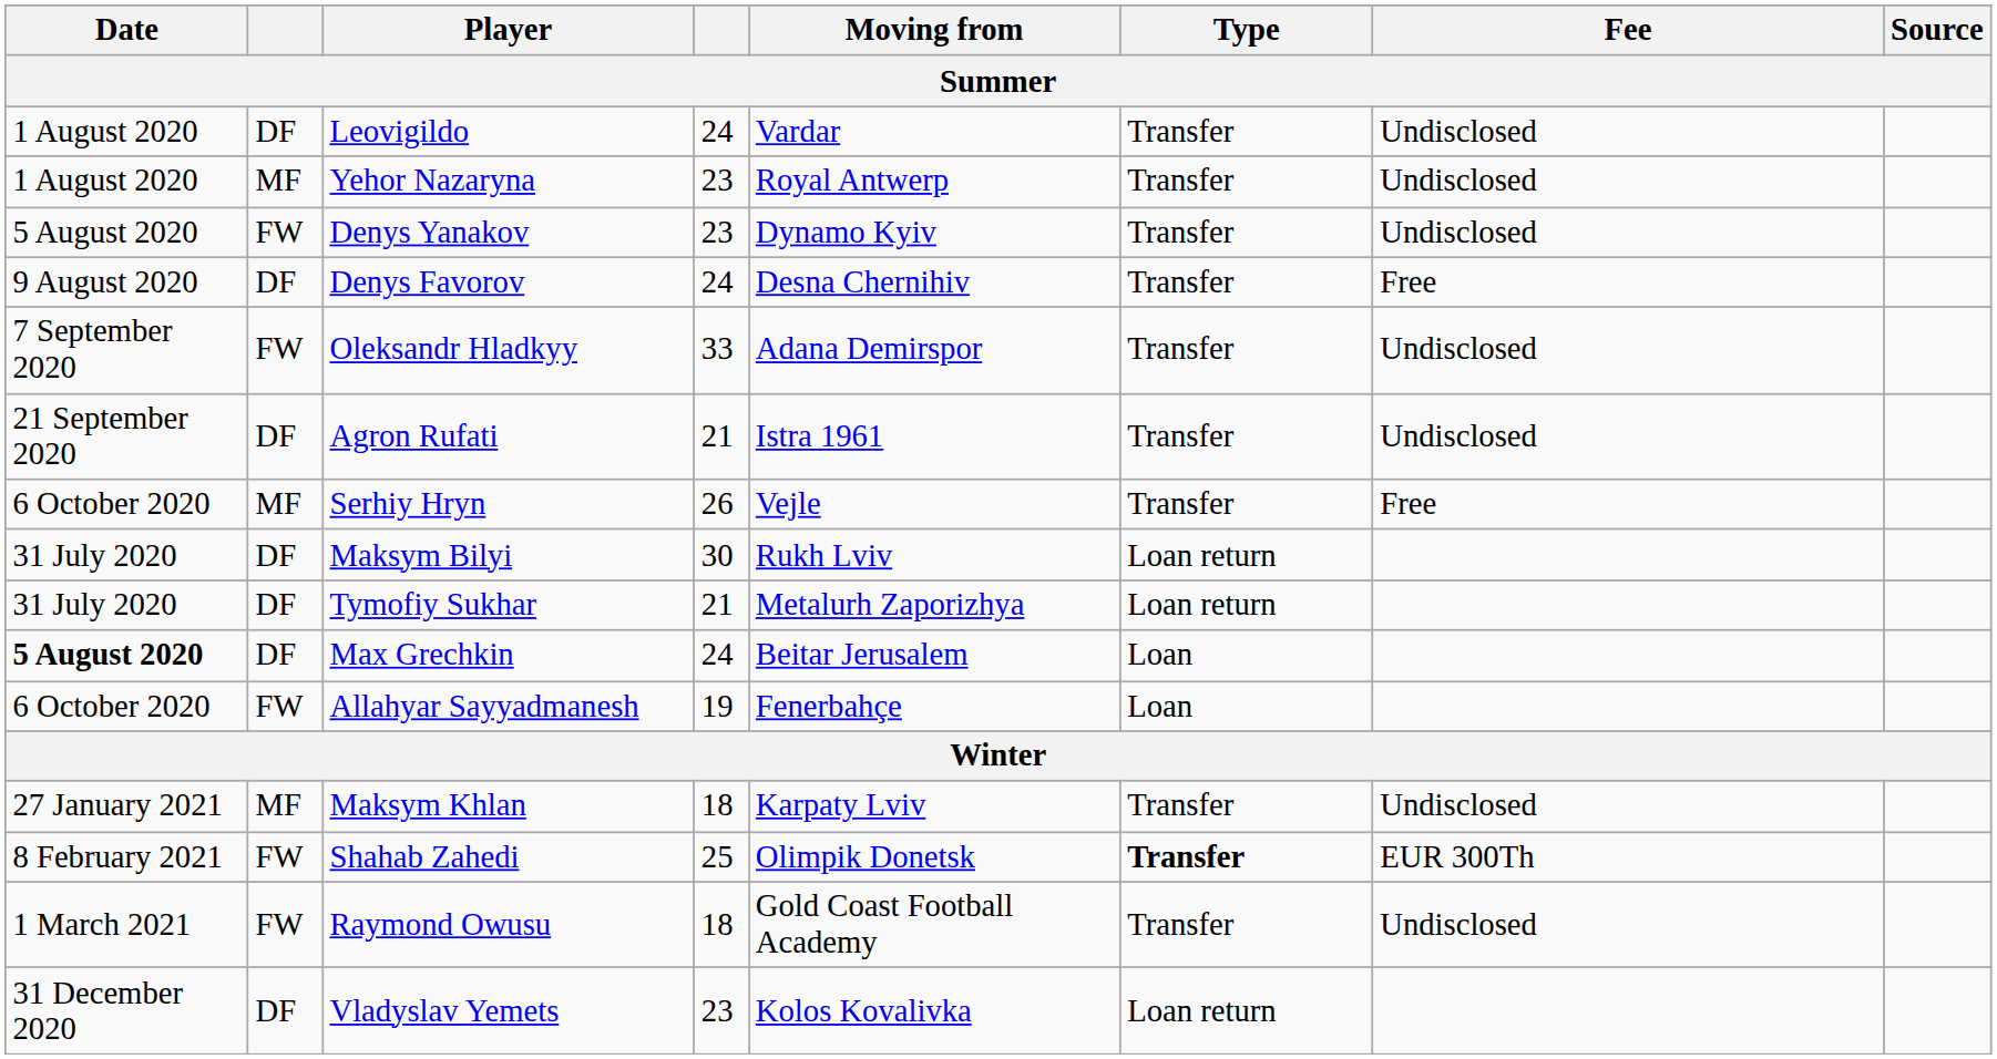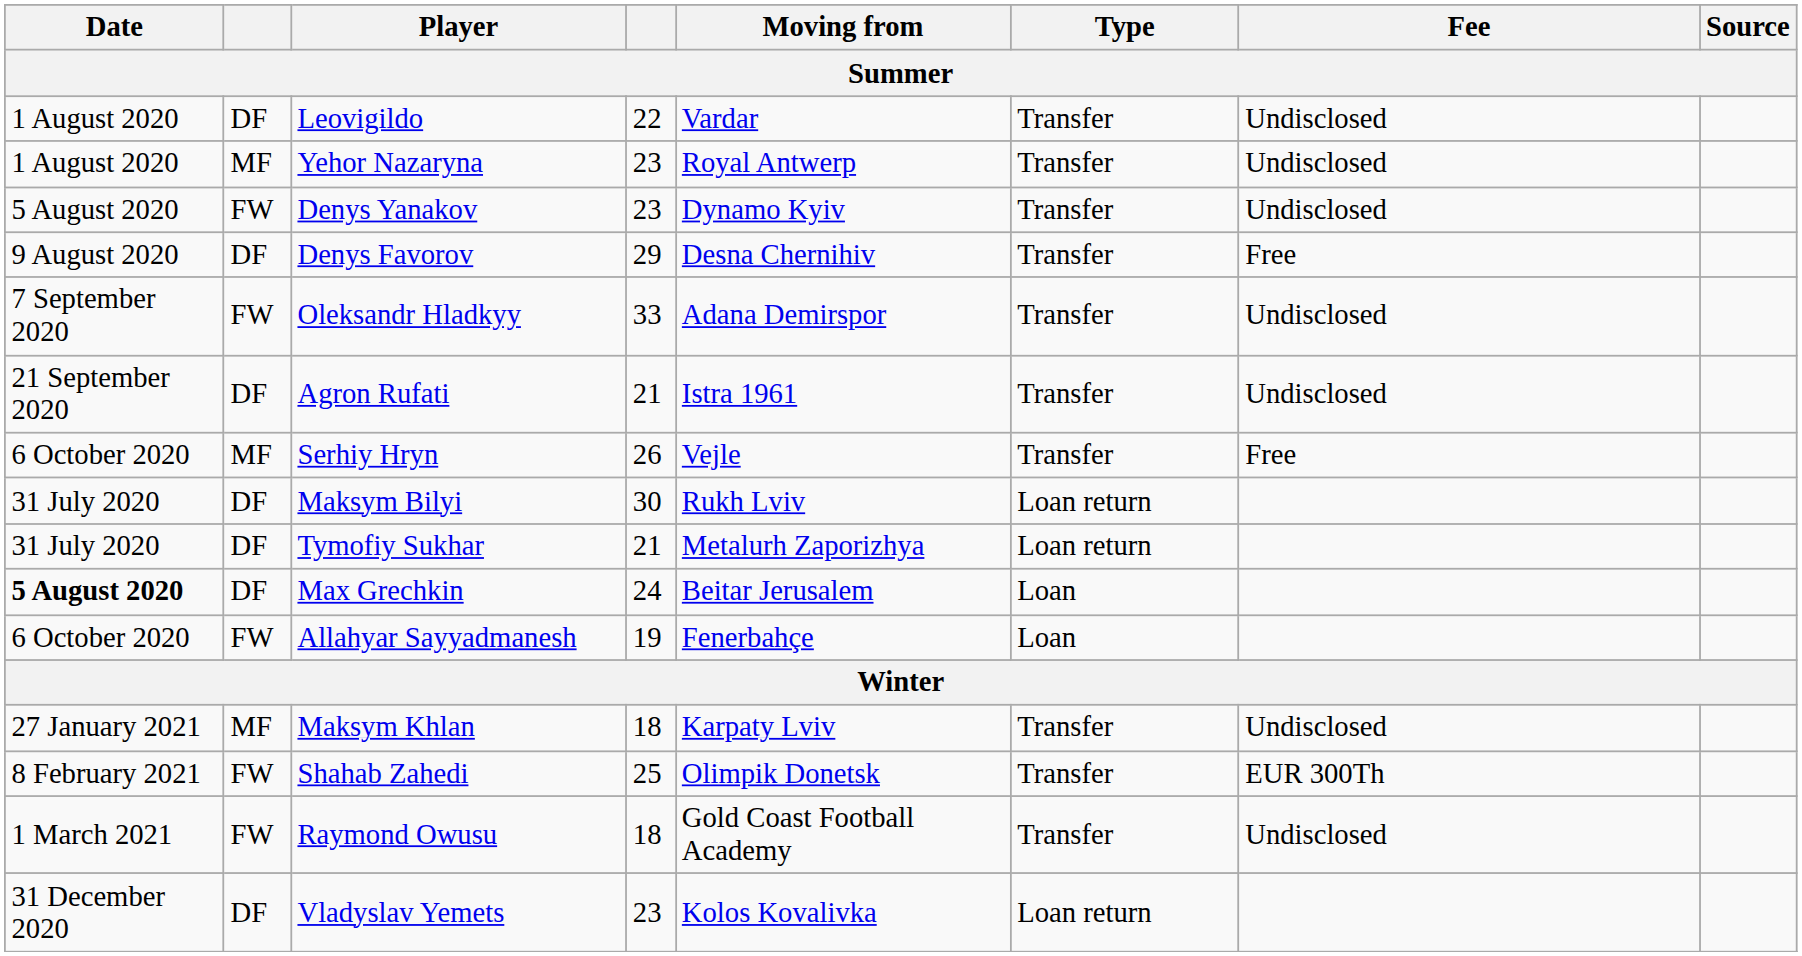 <table class="wikitable sortable">
 <tr>
 <th style="width:115px;">Date</th>
 <th style="width:30px;"></th>
 <th style="width:180px;">Player</th>
 <th style="width:20px;"></th>
 <th style="width:180px;">Moving from</th>
 <th style="width:120px;" class="unsortable">Type</th>
 <th style="width:250px;" class="unsortable">Fee</th>
 <th style="width:20px;">Source</th>
 </tr>
 <tr>
 <th colspan=8>Summer</th>
 </tr>
 <tr>
 <td>1 August 2020</td>
 <td>DF</td>
 <td> <a href='#'>Leovigildo</a></td>
-<td>24</td>
+<td>22</td>
 <td> <a href='#'>Vardar</a></td>
 <td>Transfer</td>
 <td>Undisclosed</td>
 <td></td>
 </tr>
 <tr>
 <td>1 August 2020</td>
 <td>MF</td>
 <td> <a href='#'>Yehor Nazaryna</a></td>
 <td>23</td>
 <td> <a href='#'>Royal Antwerp</a></td>
 <td>Transfer</td>
 <td>Undisclosed</td>
 <td></td>
 </tr>
 <tr>
 <td>5 August 2020</td>
 <td>FW</td>
 <td> <a href='#'>Denys Yanakov</a></td>
 <td>23</td>
 <td> <a href='#'>Dynamo Kyiv</a></td>
 <td>Transfer</td>
 <td>Undisclosed</td>
 <td></td>
 </tr>
 <tr>
 <td>9 August 2020</td>
 <td>DF</td>
 <td> <a href='#'>Denys Favorov</a></td>
-<td>24</td>
+<td>29</td>
 <td> <a href='#'>Desna Chernihiv</a></td>
 <td>Transfer</td>
 <td>Free</td>
 <td></td>
 </tr>
 <tr>
 <td>7 September 2020</td>
 <td>FW</td>
 <td> <a href='#'>Oleksandr Hladkyy</a></td>
 <td>33</td>
 <td> <a href='#'>Adana Demirspor</a></td>
 <td>Transfer</td>
 <td>Undisclosed</td>
 <td></td>
 </tr>
 <tr>
 <td>21 September 2020</td>
 <td>DF</td>
 <td> <a href='#'>Agron Rufati</a></td>
 <td>21</td>
 <td> <a href='#'>Istra 1961</a></td>
 <td>Transfer</td>
 <td>Undisclosed</td>
 <td></td>
 </tr>
 <tr>
 <td>6 October 2020</td>
 <td>MF</td>
 <td> <a href='#'>Serhiy Hryn</a></td>
 <td>26</td>
 <td> <a href='#'>Vejle</a></td>
 <td>Transfer</td>
 <td>Free</td>
 <td></td>
 </tr>
 <tr>
 <td>31 July 2020</td>
 <td>DF</td>
 <td> <a href='#'>Maksym Bilyi</a></td>
 <td>30</td>
 <td> <a href='#'>Rukh Lviv</a></td>
 <td>Loan return</td>
 <td></td>
 <td></td>
 </tr>
 <tr>
 <td>31 July 2020</td>
 <td>DF</td>
 <td> <a href='#'>Tymofiy Sukhar</a></td>
 <td>21</td>
 <td> <a href='#'>Metalurh Zaporizhya</a></td>
 <td>Loan return</td>
 <td></td>
 <td></td>
 </tr>
 <tr>
 <td><strong>5 August 2020</strong></td>
 <td>DF</td>
 <td> <a href='#'>Max Grechkin</a></td>
 <td>24</td>
 <td> <a href='#'>Beitar Jerusalem</a></td>
 <td>Loan</td>
 <td></td>
 <td></td>
 </tr>
 <tr>
 <td>6 October 2020</td>
 <td>FW</td>
 <td> <a href='#'>Allahyar Sayyadmanesh</a></td>
 <td>19</td>
 <td> <a href='#'>Fenerbahçe</a></td>
 <td>Loan</td>
 <td></td>
 <td></td>
 </tr>
 <tr>
 <th colspan=8>Winter</th>
 </tr>
 <tr>
 <td>27 January 2021</td>
 <td>MF</td>
 <td> <a href='#'>Maksym Khlan</a></td>
 <td>18</td>
 <td> <a href='#'>Karpaty Lviv</a></td>
 <td>Transfer</td>
 <td>Undisclosed</td>
 <td></td>
 </tr>
 <tr>
 <td>8 February 2021</td>
 <td>FW</td>
 <td> <a href='#'>Shahab Zahedi</a></td>
 <td>25</td>
 <td> <a href='#'>Olimpik Donetsk</a></td>
-<td><strong>Transfer</strong></td>
+<td>Transfer</td>
 <td>EUR 300Th</td>
 <td></td>
 </tr>
 <tr>
 <td>1 March 2021</td>
 <td>FW</td>
 <td> <a href='#'>Raymond Owusu</a></td>
 <td>18</td>
 <td> Gold Coast Football Academy</td>
 <td>Transfer</td>
 <td>Undisclosed</td>
 <td></td>
 </tr>
 <tr>
 <td>31 December 2020</td>
 <td>DF</td>
 <td> <a href='#'>Vladyslav Yemets</a></td>
 <td>23</td>
 <td> <a href='#'>Kolos Kovalivka</a></td>
 <td>Loan return</td>
 <td></td>
 <td></td>
 </tr>
 <tr>
 </tr>
 </table>
